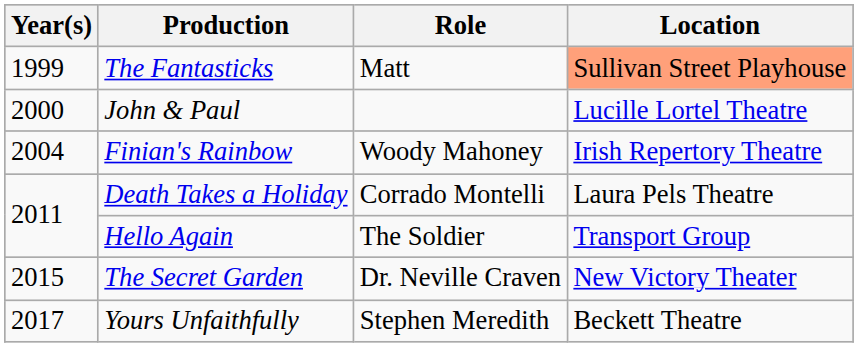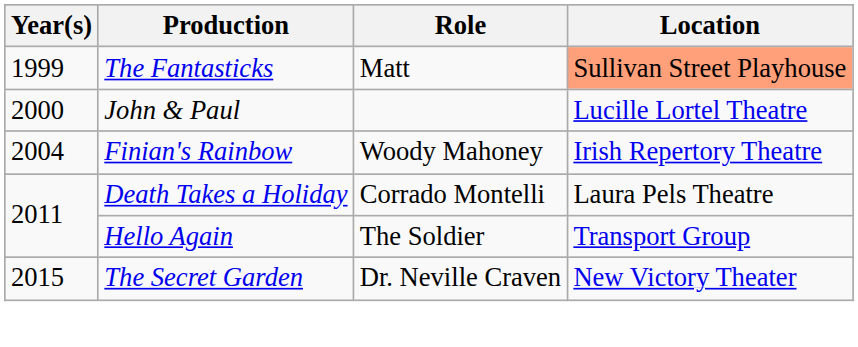 <table class="wikitable">
 <tr>
 <th>Year(s)</th>
 <th>Production</th>
 <th>Role</th>
 <th>Location</th>
 </tr>
 <tr>
 <td>1999</td>
 <td><em><a href='#'>The Fantasticks</a></em></td>
 <td>Matt</td>
 <td style="background: lightsalmon;">Sullivan Street Playhouse</td>
 </tr>
 <tr>
 <td>2000</td>
 <td><em>John & Paul</em></td>
 <td></td>
 <td><a href='#'>Lucille Lortel Theatre</a></td>
 </tr>
 <tr>
 <td>2004</td>
 <td><em><a href='#'>Finian's Rainbow</a></em></td>
 <td>Woody Mahoney</td>
 <td><a href='#'>Irish Repertory Theatre</a></td>
 </tr>
 <tr>
 <td rowspan="2">2011</td>
 <td><em><a href='#'>Death Takes a Holiday</a></em></td>
 <td>Corrado Montelli</td>
 <td>Laura Pels Theatre </td>
 </tr>
 <tr>
 <td><em><a href='#'>Hello Again</a></em></td>
 <td>The Soldier</td>
 <td><a href='#'>Transport Group</a></td>
 </tr>
 <tr>
 <td>2015</td>
 <td><em><a href='#'>The Secret Garden</a></em></td>
 <td>Dr. Neville Craven</td>
 <td><a href='#'>New Victory Theater</a></td>
 </tr>
-<tr>
-<td>2017</td>
-<td><em>Yours Unfaithfully</em></td>
-<td>Stephen Meredith</td>
-<td>Beckett Theatre </td>
-</tr>
 </table>
